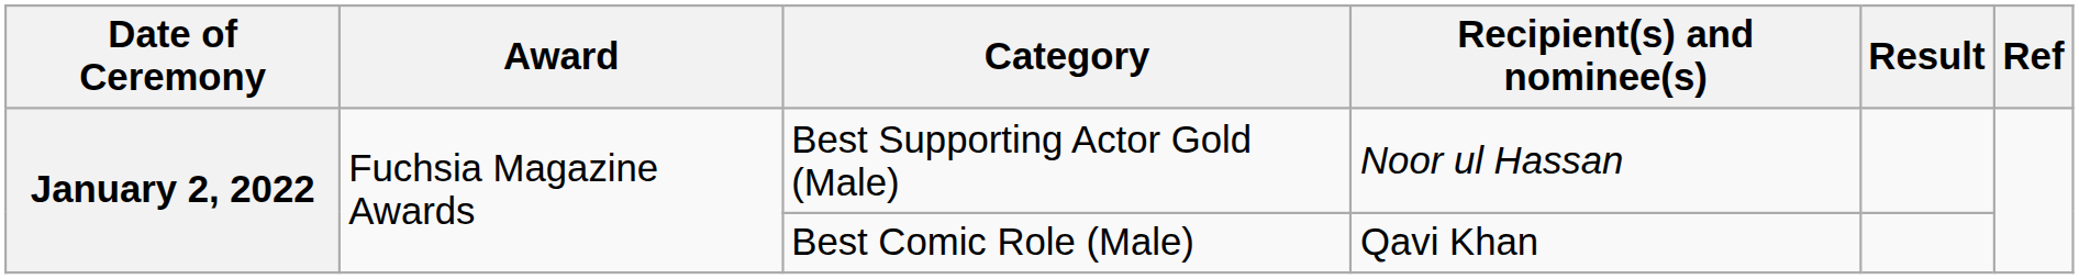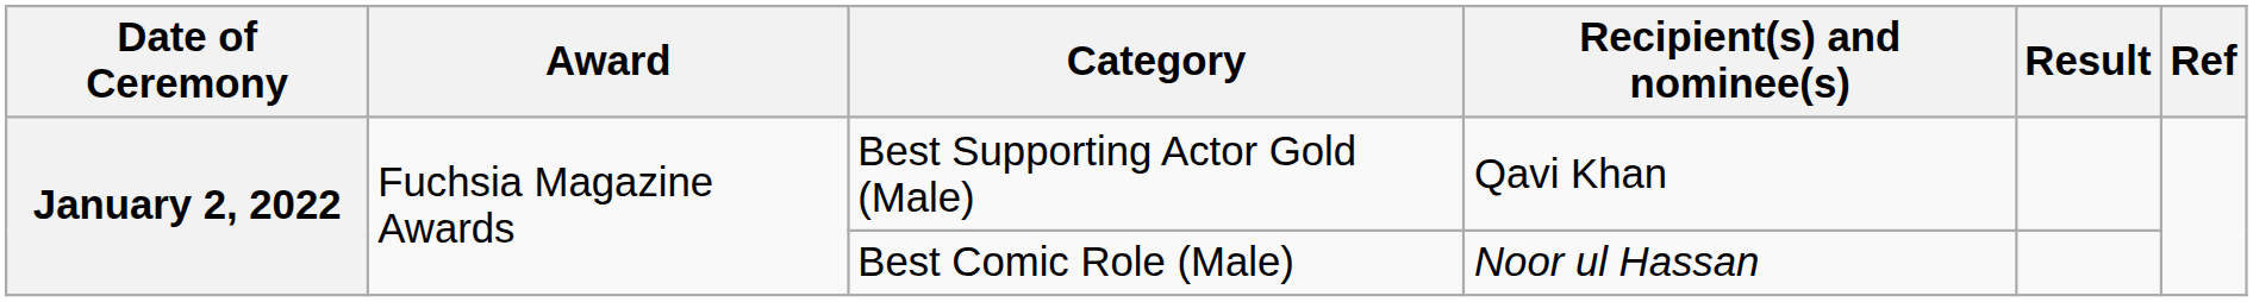 <table class="wikitable sortable">
 <tr>
 <th>Date of Ceremony</th>
 <th>Award</th>
 <th>Category</th>
 <th>Recipient(s) and nominee(s)</th>
 <th>Result</th>
 <th>Ref</th>
 </tr>
 <tr>
 <th rowspan="2">January 2, 2022</th>
 <td rowspan="2">Fuchsia Magazine Awards</td>
 <td>Best Supporting Actor Gold (Male)</td>
-<td><em>Noor ul Hassan</em></td>
+<td>Qavi Khan</td>
 <td></td>
 <td rowspan="2"></td>
 </tr>
 <tr>
 <td>Best Comic Role (Male)</td>
-<td>Qavi Khan</td>
+<td><em>Noor ul Hassan</em></td>
 <td></td>
 </tr>
 </table>
